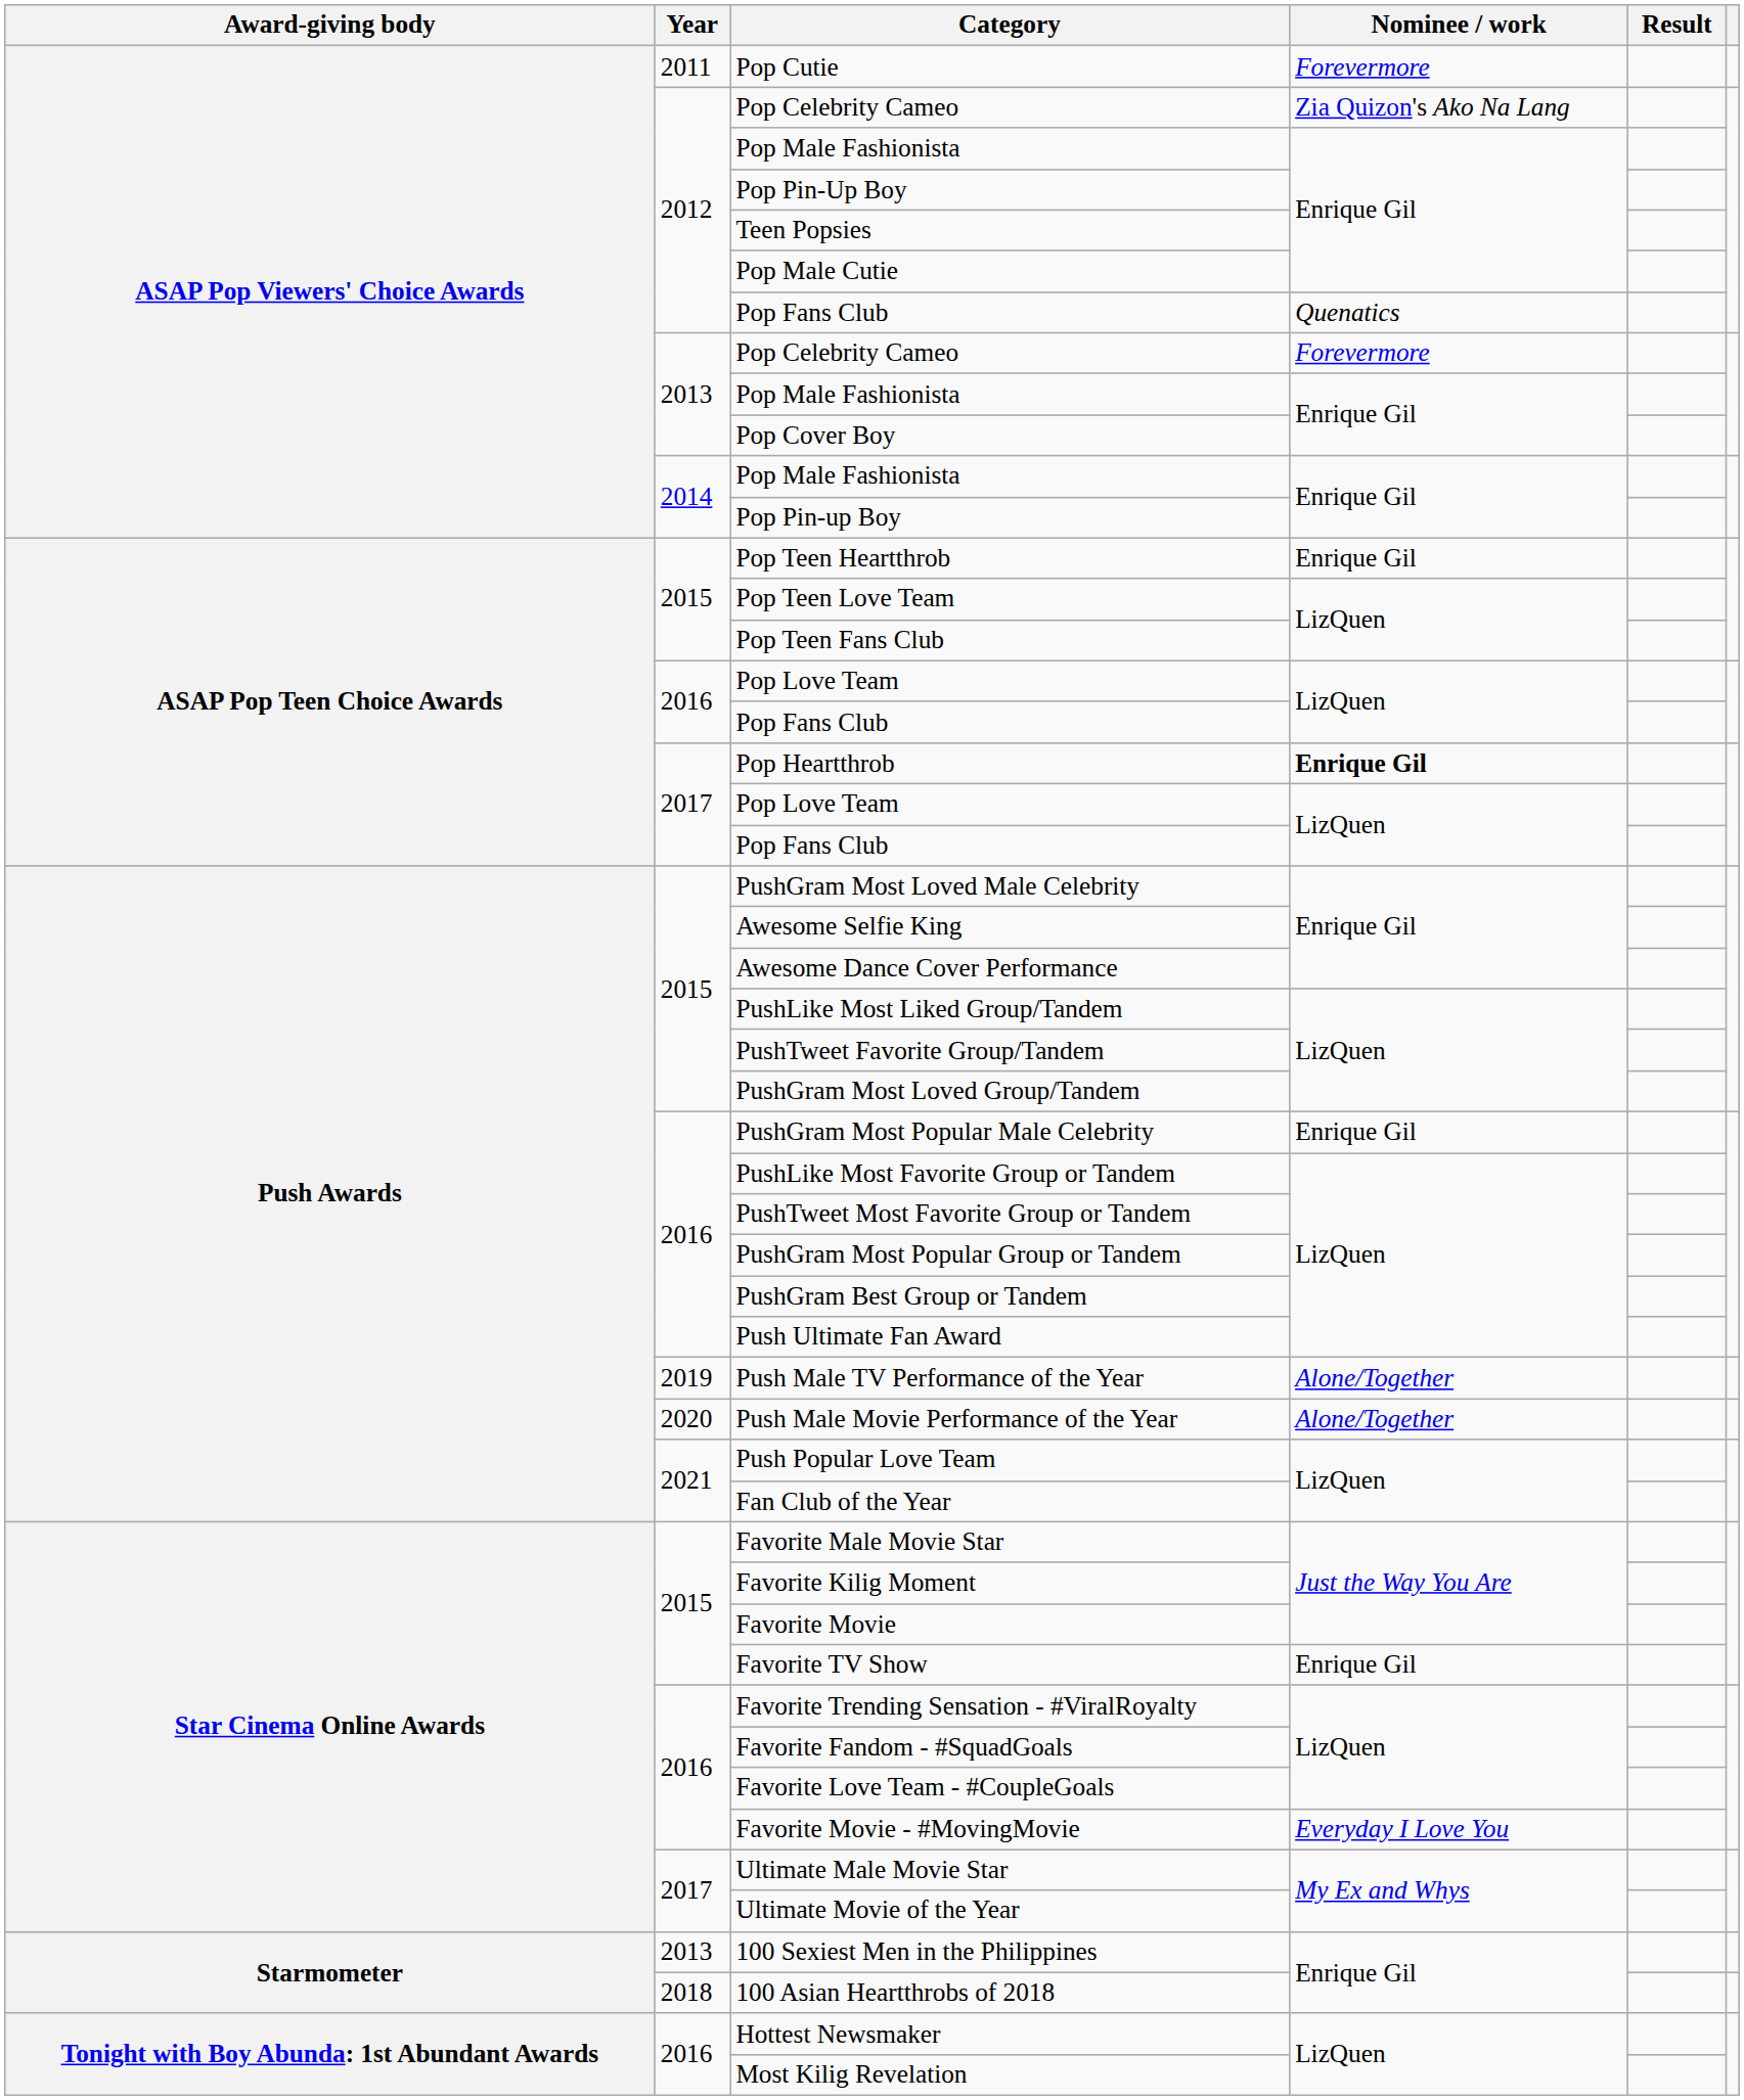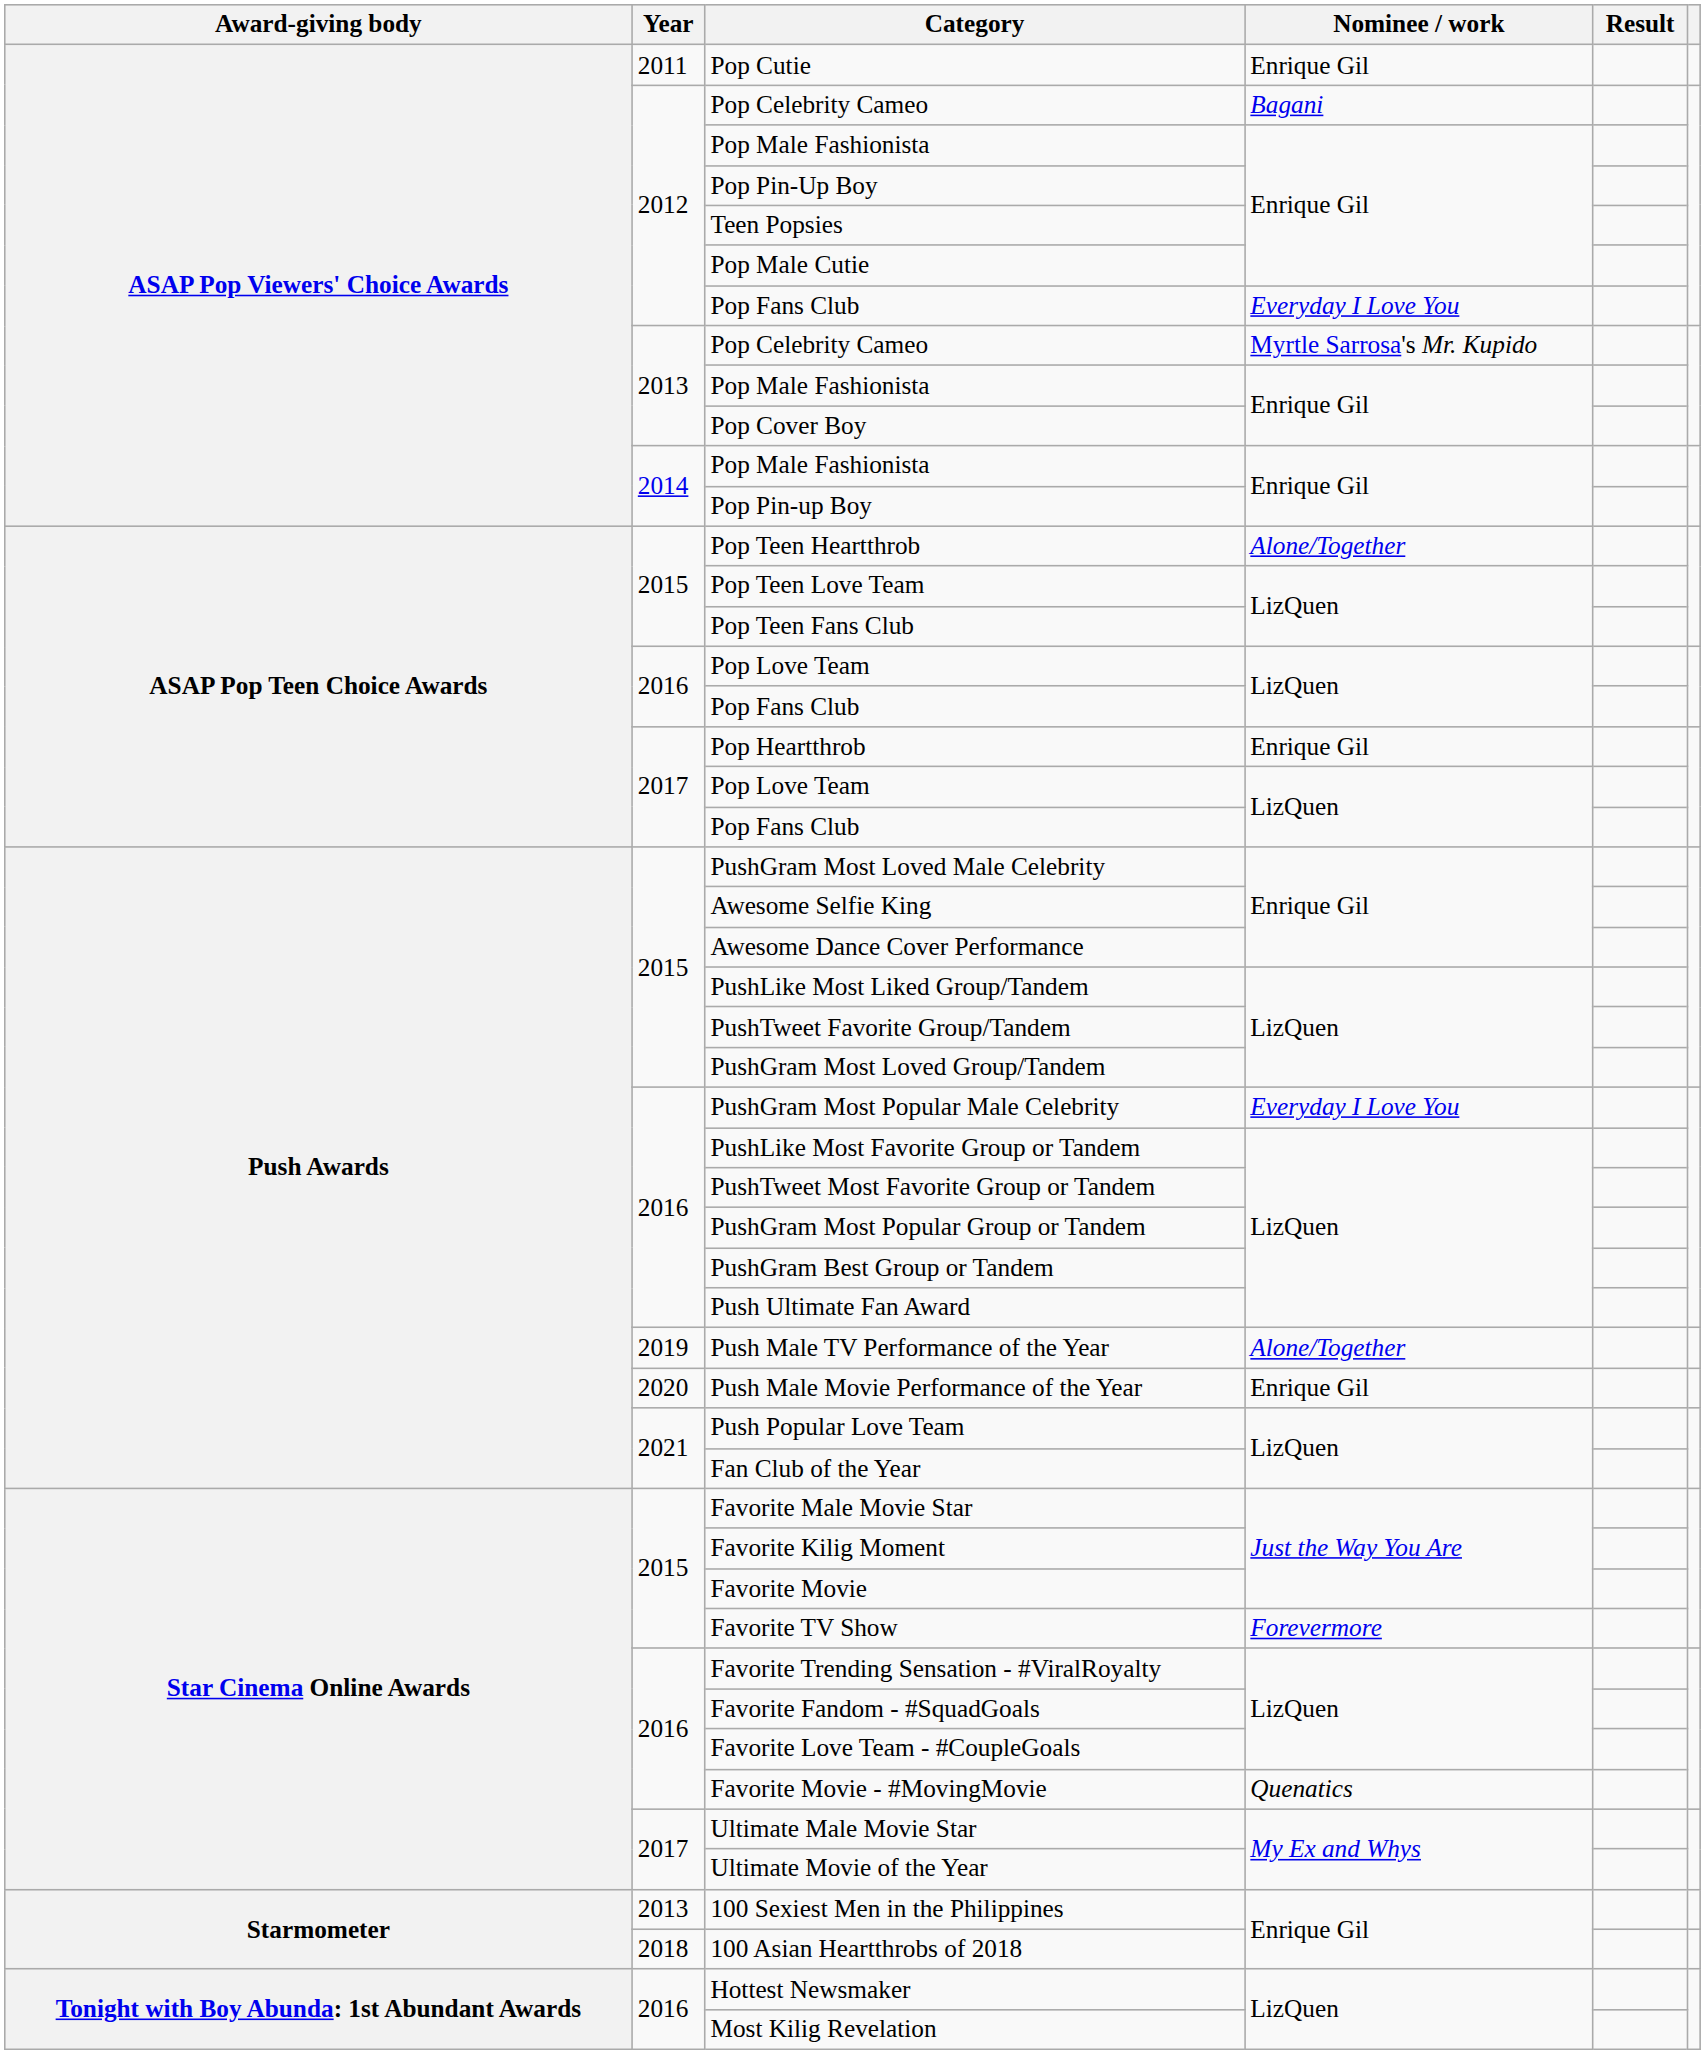 <table class="wikitable sortable plainrowheaders" style="width:85%;">
 <tr>
 <th scope="col">Award-giving body</th>
 <th scope="col">Year</th>
 <th scope="col">Category</th>
 <th scope="col">Nominee / work</th>
 <th scope="col">Result</th>
 <th scope="col" class="unsortable"></th>
 </tr>
 <tr>
 <th scope="row" rowspan="12"><a href='#'>ASAP Pop Viewers' Choice Awards</a></th>
 <td rowspan="1">2011</td>
 <td>Pop Cutie</td>
-<td rowspan="1"><em><a href='#'>Forevermore</a></em></td>
+<td rowspan="1">Enrique Gil</td>
 <td></td>
 <td rowspan="1"></td>
 </tr>
 <tr>
 <td rowspan="6">2012</td>
 <td>Pop Celebrity Cameo</td>
-<td><a href='#'>Zia Quizon</a>'s <em>Ako Na Lang</em></td>
+<td rowspan="1"><em><a href='#'>Bagani</a></em></td>
 <td></td>
 <td rowspan="6"></td>
 </tr>
 <tr>
 <td>Pop Male Fashionista</td>
 <td rowspan="4">Enrique Gil</td>
 <td></td>
 </tr>
 <tr>
 <td>Pop Pin-Up Boy</td>
 <td></td>
 </tr>
 <tr>
 <td>Teen Popsies</td>
 <td></td>
 </tr>
 <tr>
 <td>Pop Male Cutie</td>
 <td></td>
 </tr>
 <tr>
 <td>Pop Fans Club</td>
-<td><em>Quenatics</em></td>
+<td rowspan="1"><em><a href='#'>Everyday I Love You</a></em></td>
 <td></td>
 </tr>
 <tr>
 <td rowspan="3">2013</td>
 <td>Pop Celebrity Cameo</td>
-<td rowspan="1"><em><a href='#'>Forevermore</a></em></td>
+<td><a href='#'>Myrtle Sarrosa</a>'s <em>Mr. Kupido</em></td>
 <td></td>
 <td rowspan="3"></td>
 </tr>
 <tr>
 <td>Pop Male Fashionista</td>
 <td rowspan="2">Enrique Gil</td>
 <td></td>
 </tr>
 <tr>
 <td>Pop Cover Boy</td>
 <td></td>
 </tr>
 <tr>
 <td rowspan="2"><a href='#'>2014</a></td>
 <td>Pop Male Fashionista</td>
 <td rowspan="2">Enrique Gil</td>
 <td></td>
 <td rowspan="2"></td>
 </tr>
 <tr>
 <td>Pop Pin-up Boy</td>
 <td></td>
 </tr>
 <tr>
 <th scope="row" rowspan="8">ASAP Pop Teen Choice Awards</th>
 <td rowspan="3">2015</td>
 <td>Pop Teen Heartthrob</td>
-<td rowspan="1">Enrique Gil</td>
+<td rowspan="1"><em><a href='#'>Alone/Together</a></em></td>
 <td></td>
 <td rowspan="3"></td>
 </tr>
 <tr>
 <td>Pop Teen Love Team</td>
 <td rowspan="2">LizQuen</td>
 <td></td>
 </tr>
 <tr>
 <td>Pop Teen Fans Club</td>
 <td></td>
 </tr>
 <tr>
 <td rowspan="2">2016</td>
 <td>Pop Love Team</td>
 <td rowspan="2">LizQuen</td>
 <td></td>
 <td rowspan="2"></td>
 </tr>
 <tr>
 <td>Pop Fans Club</td>
 <td></td>
 </tr>
 <tr>
 <td rowspan="3">2017</td>
 <td>Pop Heartthrob</td>
-<td rowspan="1"><strong>Enrique Gil</strong></td>
+<td rowspan="1">Enrique Gil</td>
 <td></td>
 <td rowspan="3"></td>
 </tr>
 <tr>
 <td>Pop Love Team</td>
 <td rowspan="2">LizQuen</td>
 <td></td>
 </tr>
 <tr>
 <td>Pop Fans Club</td>
 <td></td>
 </tr>
 <tr>
 <th scope="row" rowspan="16">Push Awards</th>
 <td rowspan="6">2015</td>
 <td>PushGram Most Loved Male Celebrity</td>
 <td rowspan="3">Enrique Gil</td>
 <td></td>
 <td rowspan="6"></td>
 </tr>
 <tr>
 <td>Awesome Selfie King</td>
 <td></td>
 </tr>
 <tr>
 <td>Awesome Dance Cover Performance</td>
 <td></td>
 </tr>
 <tr>
 <td>PushLike Most Liked Group/Tandem</td>
 <td rowspan="3">LizQuen</td>
 <td></td>
 </tr>
 <tr>
 <td>PushTweet Favorite Group/Tandem</td>
 <td></td>
 </tr>
 <tr>
 <td>PushGram Most Loved Group/Tandem</td>
 <td></td>
 </tr>
 <tr>
 <td rowspan="6">2016</td>
 <td>PushGram Most Popular Male Celebrity</td>
-<td rowspan="1">Enrique Gil</td>
+<td rowspan="1"><em><a href='#'>Everyday I Love You</a></em></td>
 <td></td>
 <td rowspan="6"></td>
 </tr>
 <tr>
 <td>PushLike Most Favorite Group or Tandem</td>
 <td rowspan="5">LizQuen</td>
 <td></td>
 </tr>
 <tr>
 <td>PushTweet Most Favorite Group or Tandem</td>
 <td></td>
 </tr>
 <tr>
 <td>PushGram Most Popular Group or Tandem</td>
 <td></td>
 </tr>
 <tr>
 <td>PushGram Best Group or Tandem</td>
 <td></td>
 </tr>
 <tr>
 <td>Push Ultimate Fan Award</td>
 <td></td>
 </tr>
 <tr>
 <td rowspan="1">2019</td>
 <td>Push Male TV Performance of the Year</td>
 <td rowspan="1"><em><a href='#'>Alone/Together</a></em></td>
 <td></td>
 <td rowspan="1"></td>
 </tr>
 <tr>
 <td rowspan="1">2020</td>
 <td>Push Male Movie Performance of the Year</td>
-<td rowspan="1"><em><a href='#'>Alone/Together</a></em></td>
+<td rowspan="1">Enrique Gil</td>
 <td></td>
 <td rowspan="1"></td>
 </tr>
 <tr>
 <td rowspan="2">2021</td>
 <td>Push Popular Love Team</td>
 <td rowspan="2">LizQuen</td>
 <td></td>
 <td rowspan="2"></td>
 </tr>
 <tr>
 <td>Fan Club of the Year</td>
 <td></td>
 </tr>
 <tr>
 <th scope="row" rowspan="10"><a href='#'>Star Cinema</a> Online Awards</th>
 <td rowspan="4">2015</td>
 <td>Favorite Male Movie Star</td>
 <td rowspan="3"><em><a href='#'>Just the Way You Are</a></em></td>
 <td></td>
 <td rowspan="4"></td>
 </tr>
 <tr>
 <td>Favorite Kilig Moment</td>
 <td></td>
 </tr>
 <tr>
 <td>Favorite Movie</td>
 <td></td>
 </tr>
 <tr>
 <td>Favorite TV Show</td>
-<td rowspan="1">Enrique Gil</td>
+<td rowspan="1"><em><a href='#'>Forevermore</a></em></td>
 <td></td>
 </tr>
 <tr>
 <td rowspan="4">2016</td>
 <td>Favorite Trending Sensation - #ViralRoyalty</td>
 <td rowspan="3">LizQuen</td>
 <td></td>
 <td rowspan="4"></td>
 </tr>
 <tr>
 <td>Favorite Fandom - #SquadGoals</td>
 <td></td>
 </tr>
 <tr>
 <td>Favorite Love Team - #CoupleGoals</td>
 <td></td>
 </tr>
 <tr>
 <td>Favorite Movie - #MovingMovie</td>
-<td rowspan="1"><em><a href='#'>Everyday I Love You</a></em></td>
+<td><em>Quenatics</em></td>
 <td></td>
 </tr>
 <tr>
 <td rowspan="2">2017</td>
 <td>Ultimate Male Movie Star</td>
 <td rowspan="2"><em><a href='#'>My Ex and Whys</a></em></td>
 <td></td>
 <td rowspan="2"></td>
 </tr>
 <tr>
 <td>Ultimate Movie of the Year</td>
 <td></td>
 </tr>
 <tr>
 <th scope="row" rowspan="2">Starmometer</th>
 <td rowspan="1">2013</td>
 <td>100 Sexiest Men in the Philippines</td>
 <td rowspan="2">Enrique Gil</td>
 <td></td>
 <td rowspan="1"></td>
 </tr>
 <tr>
 <td rowspan="1">2018</td>
 <td>100 Asian Heartthrobs of 2018</td>
 <td></td>
 <td rowspan="1"></td>
 </tr>
 <tr>
 <th scope="row" rowspan="2"><a href='#'>Tonight with Boy Abunda</a>: 1st Abundant Awards</th>
 <td rowspan="2">2016</td>
 <td>Hottest Newsmaker</td>
 <td rowspan="2">LizQuen</td>
 <td></td>
 <td rowspan="2"></td>
 </tr>
 <tr>
 <td>Most Kilig Revelation</td>
 <td></td>
 </tr>
 </table>
